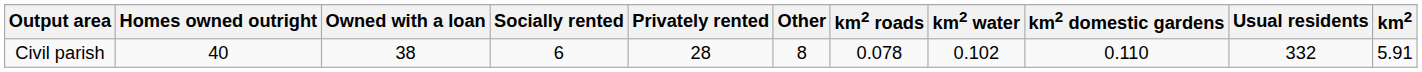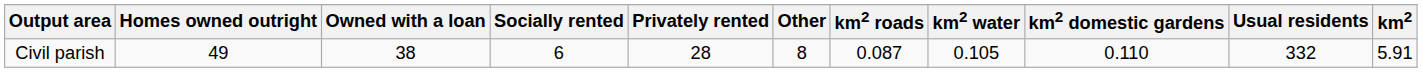 <table class="wikitable">
 <tr>
 </tr>
 <tr>
 <th>Output area</th>
 <th>Homes owned outright</th>
 <th>Owned with a loan</th>
 <th>Socially rented</th>
 <th>Privately rented</th>
 <th>Other</th>
 <th>km<sup>2</sup> roads</th>
 <th>km<sup>2</sup> water</th>
 <th>km<sup>2</sup> domestic gardens</th>
 <th>Usual residents</th>
 <th>km<sup>2</sup></th>
 </tr>
 <tr align=center>
 <td>Civil parish</td>
-<td>40</td>
+<td>49</td>
 <td>38</td>
 <td>6</td>
 <td>28</td>
 <td>8</td>
-<td>0.078</td>
-<td>0.102</td>
+<td>0.087</td>
+<td>0.105</td>
 <td>0.110</td>
 <td>332</td>
 <td>5.91</td>
 </tr>
 </table>
